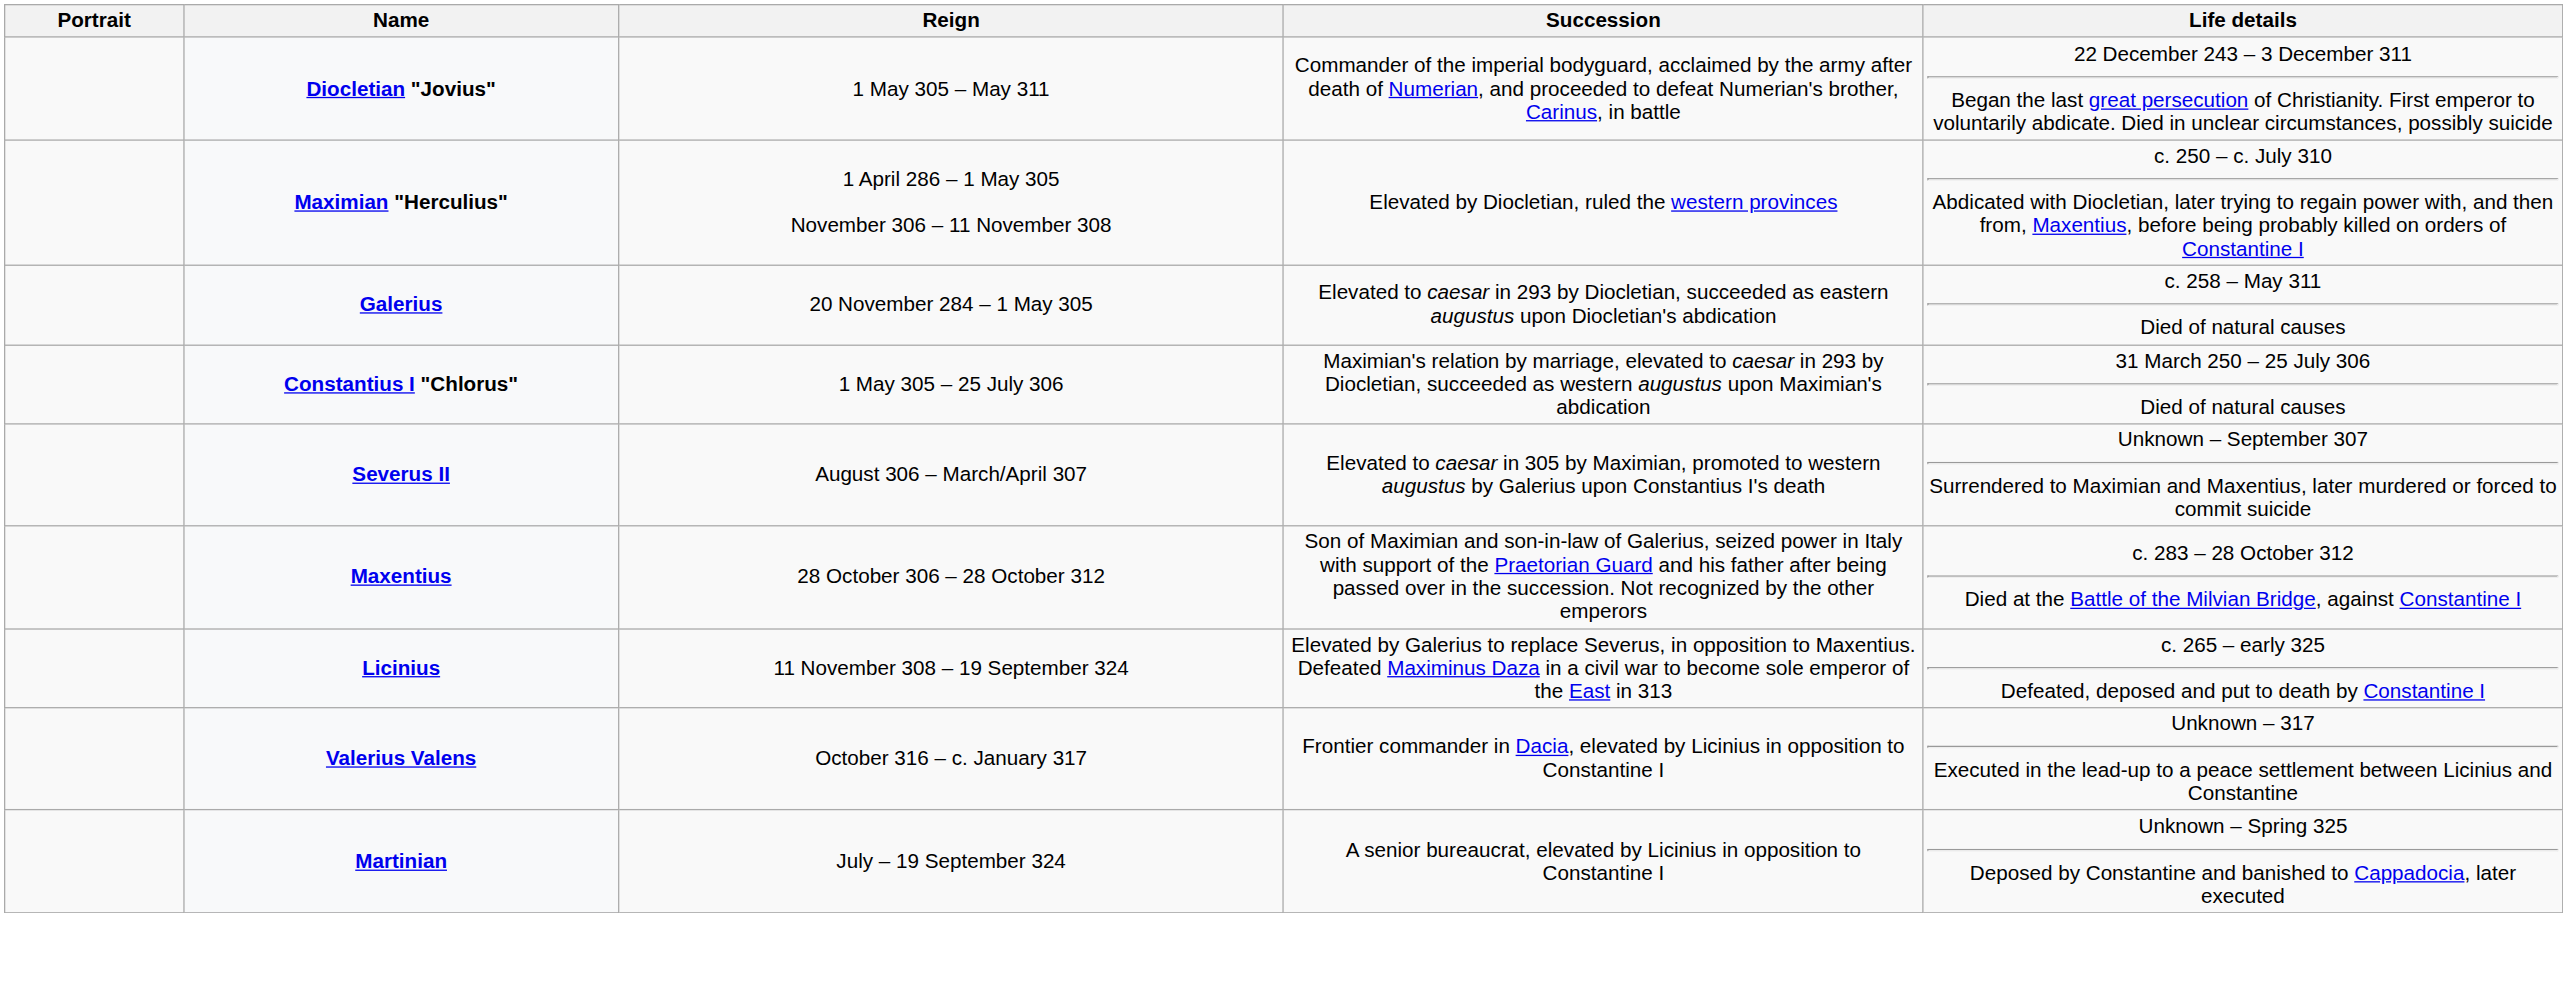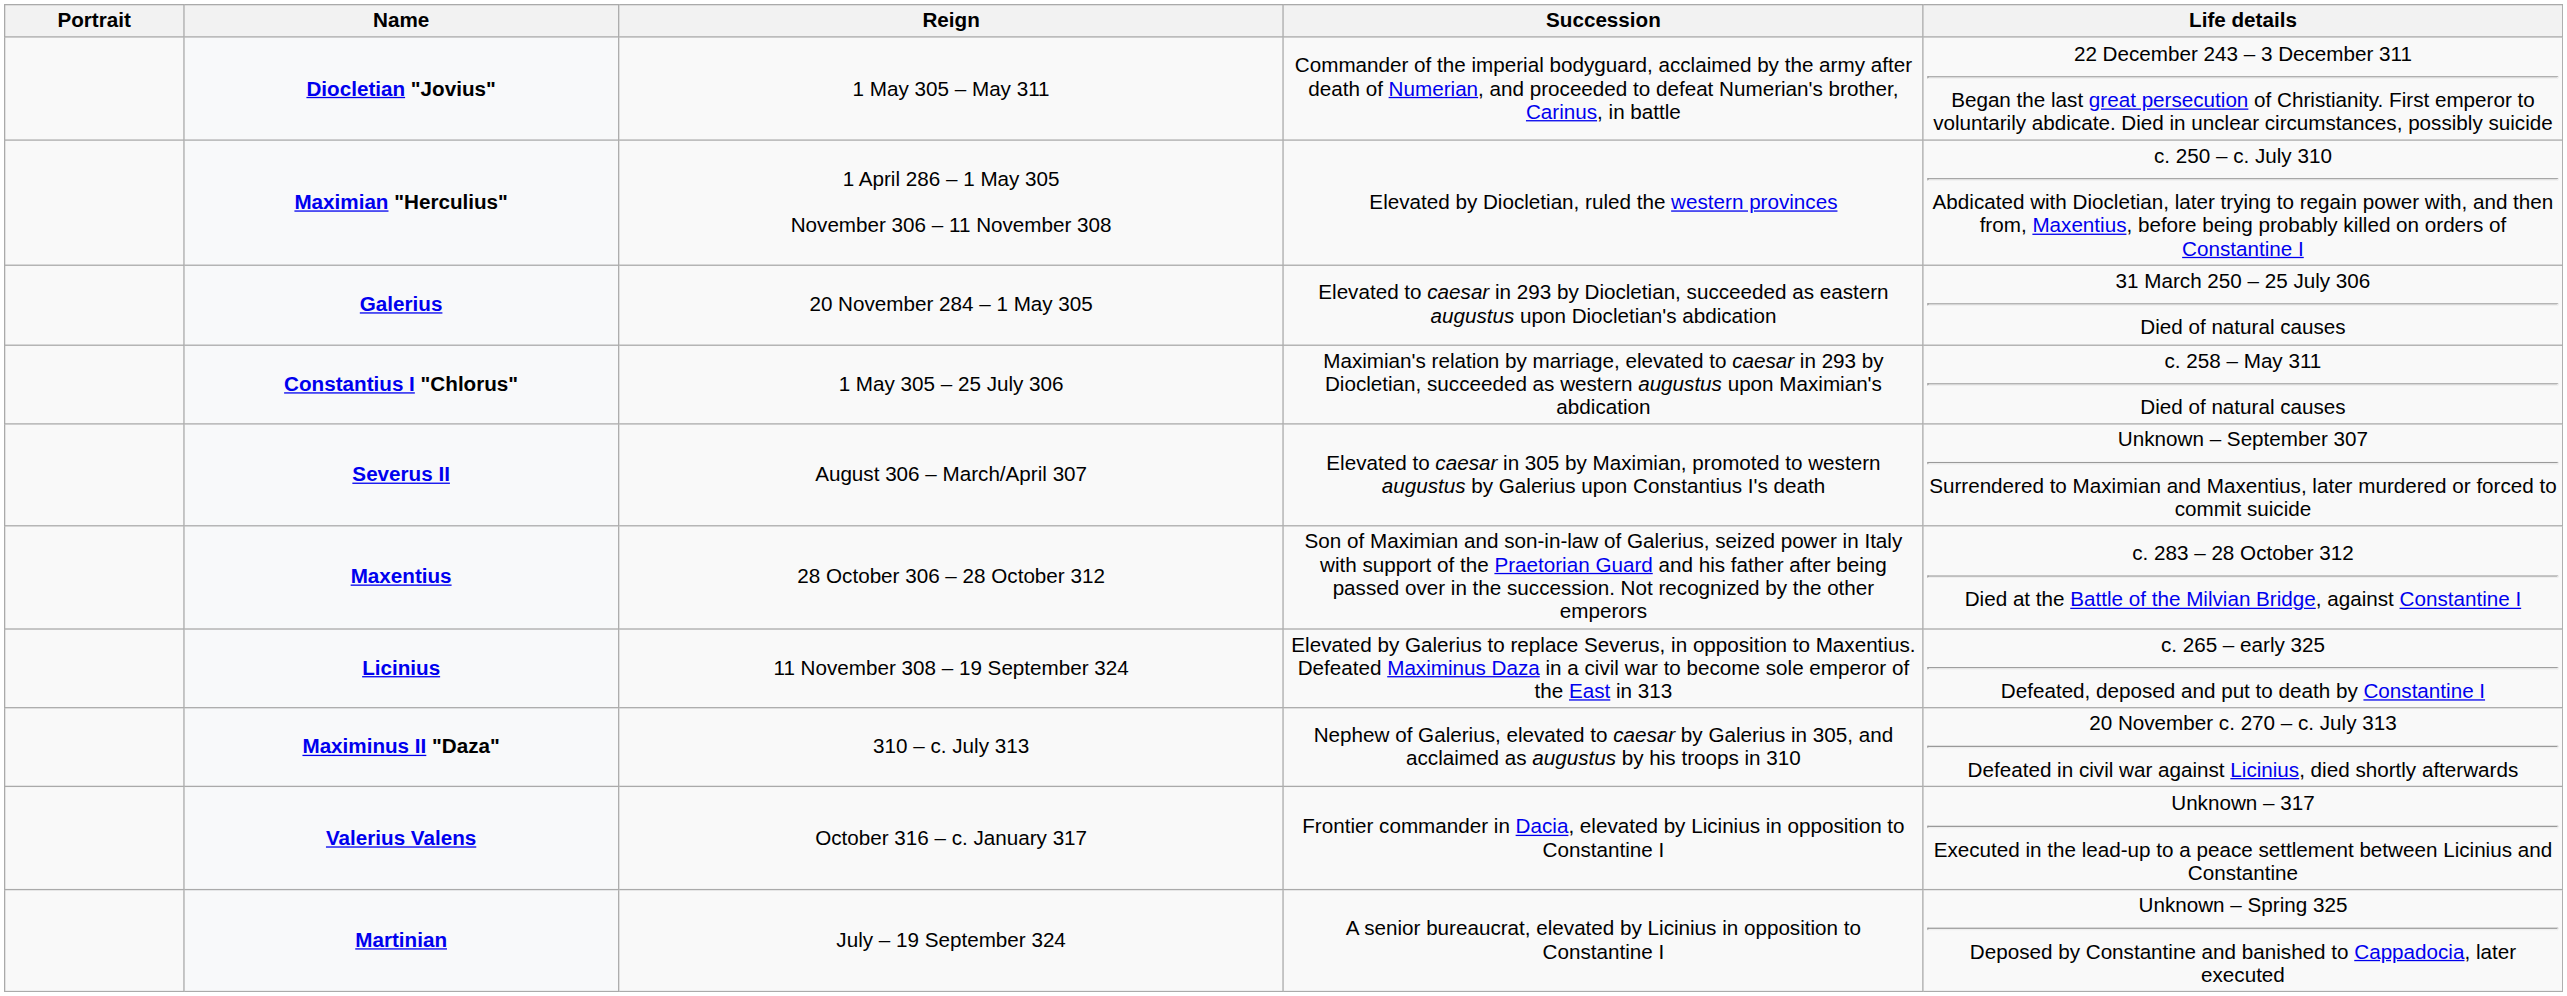 <table class="wikitable plainrowheaders" style="width:100%; text-align:center">
 <tr>
 <th scope=col width="7%">Portrait</th>
 <th scope=col width="17%">Name</th>
 <th scope=col width="26%">Reign</th>
 <th scope=col width="25%">Succession</th>
 <th scope=col width="25%">Life details</th>
 </tr>
 <tr>
 <td></td>
 <th scope=row style="text-align:center; background:#F8F9FA"><strong><a href='#'>Diocletian</a></strong> "Jovius"<br></th>
 <td>1 May 305 – May 311<br></td>
 <td>Commander of the imperial bodyguard, acclaimed by the army after death of <a href='#'>Numerian</a>, and proceeded to defeat Numerian's brother, <a href='#'>Carinus</a>, in battle</td>
 <td>22 December  243 – 3 December  311<br><hr>Began the last <a href='#'>great persecution</a> of Christianity. First emperor to voluntarily abdicate. Died in unclear circumstances, possibly suicide</td>
 </tr>
 <tr>
 <td></td>
 <th scope=row style="text-align:center; background:#F8F9FA"><strong><a href='#'>Maximian</a></strong> "Herculius"<br></th>
 <td>1 April 286 – 1 May 305<br><br>November 306 – 11 November 308<br></td>
 <td>Elevated by Diocletian, ruled the <a href='#'>western provinces</a></td>
 <td>c. 250 – c. July 310<br><hr>Abdicated with Diocletian, later trying to regain power with, and then from, <a href='#'>Maxentius</a>, before being probably killed on orders of <a href='#'>Constantine&nbsp;I</a></td>
 </tr>
 <tr>
 <td></td>
 <th scope=row style="text-align:center; background:#F8F9FA"><strong><a href='#'>Galerius</a></strong><br></th>
 <td>20 November 284 – 1 May 305<br></td>
 <td>Elevated to <em>caesar</em> in 293 by Diocletian, succeeded as eastern <em>augustus</em> upon Diocletian's abdication</td>
-<td>c. 258 – May 311<br><hr>Died of natural causes</td>
+<td>31 March  250 – 25 July 306<br><hr>Died of natural causes</td>
 </tr>
 <tr>
 <td></td>
 <th scope=row style="text-align:center; background:#F8F9FA"><strong><a href='#'>Constantius I</a></strong> "Chlorus"<br></th>
 <td>1 May 305 – 25 July 306<br></td>
 <td>Maximian's relation by marriage, elevated to <em>caesar</em> in 293 by Diocletian, succeeded as western <em>augustus</em> upon Maximian's abdication</td>
-<td>31 March  250 – 25 July 306<br><hr>Died of natural causes</td>
+<td>c. 258 – May 311<br><hr>Died of natural causes</td>
 </tr>
 <tr>
 <td></td>
 <th scope=row style="text-align:center; background:#F8F9FA"><strong><a href='#'>Severus II</a></strong></th>
 <td>August 306 – March/April 307<br></td>
 <td>Elevated to <em>caesar</em> in 305 by Maximian, promoted to western <em>augustus</em> by Galerius upon Constantius I's death</td>
 <td>Unknown – September 307<hr>Surrendered to Maximian and Maxentius, later murdered or forced to commit suicide</td>
 </tr>
 <tr>
 <td></td>
 <th scope=row style="text-align:center; background:#F8F9FA"><strong><a href='#'>Maxentius</a></strong><br></th>
 <td>28 October 306 – 28 October 312<br></td>
 <td>Son of Maximian and son-in-law of Galerius, seized power in Italy with support of the <a href='#'>Praetorian Guard</a> and his father after being passed over in the succession. Not recognized by the other emperors</td>
 <td>c. 283 – 28 October 312<br><hr>Died at the <a href='#'>Battle of the Milvian Bridge</a>, against <a href='#'>Constantine&nbsp;I</a></td>
 </tr>
 <tr>
 <td></td>
 <th scope=row style="text-align:center; background:#F8F9FA"><strong><a href='#'>Licinius</a></strong><br></th>
 <td>11 November 308 – 19 September 324<br></td>
 <td>Elevated by Galerius to replace Severus, in opposition to Maxentius. Defeated <a href='#'>Maximinus Daza</a> in a civil war to become sole emperor of the <a href='#'>East</a> in 313</td>
 <td>c. 265 – early 325<br><hr>Defeated, deposed and put to death by <a href='#'>Constantine&nbsp;I</a></td>
 </tr>
 <tr>
 <td></td>
+<th scope=row style="text-align:center; background:#F8F9FA"><strong><a href='#'>Maximinus II</a></strong> "Daza"<br></th>
+<td>310 – c. July 313<br></td>
+<td>Nephew of Galerius, elevated to <em>caesar</em> by Galerius in 305, and acclaimed as <em>augustus</em> by his troops in 310</td>
+<td>20 November c. 270 – c. July 313<br><hr>Defeated in civil war against <a href='#'>Licinius</a>, died shortly afterwards</td>
+</tr>
+<tr>
+<td></td>
 <th scope=row style="text-align:center; background:#F8F9FA"><strong><a href='#'>Valerius Valens</a></strong><br></th>
 <td>October 316 – c. January 317<br></td>
 <td>Frontier commander in <a href='#'>Dacia</a>, elevated by Licinius in opposition to Constantine I</td>
 <td>Unknown – 317<hr>Executed in the lead-up to a peace settlement between Licinius and Constantine</td>
 </tr>
 <tr>
 <td></td>
 <th scope=row style="text-align:center; background:#F8F9FA"><strong><a href='#'>Martinian</a></strong><br></th>
 <td>July – 19 September 324<br></td>
 <td>A senior bureaucrat, elevated by Licinius in opposition to Constantine I</td>
 <td>Unknown – Spring 325<hr>Deposed by Constantine and banished to <a href='#'>Cappadocia</a>, later executed</td>
 </tr>
 </table>
